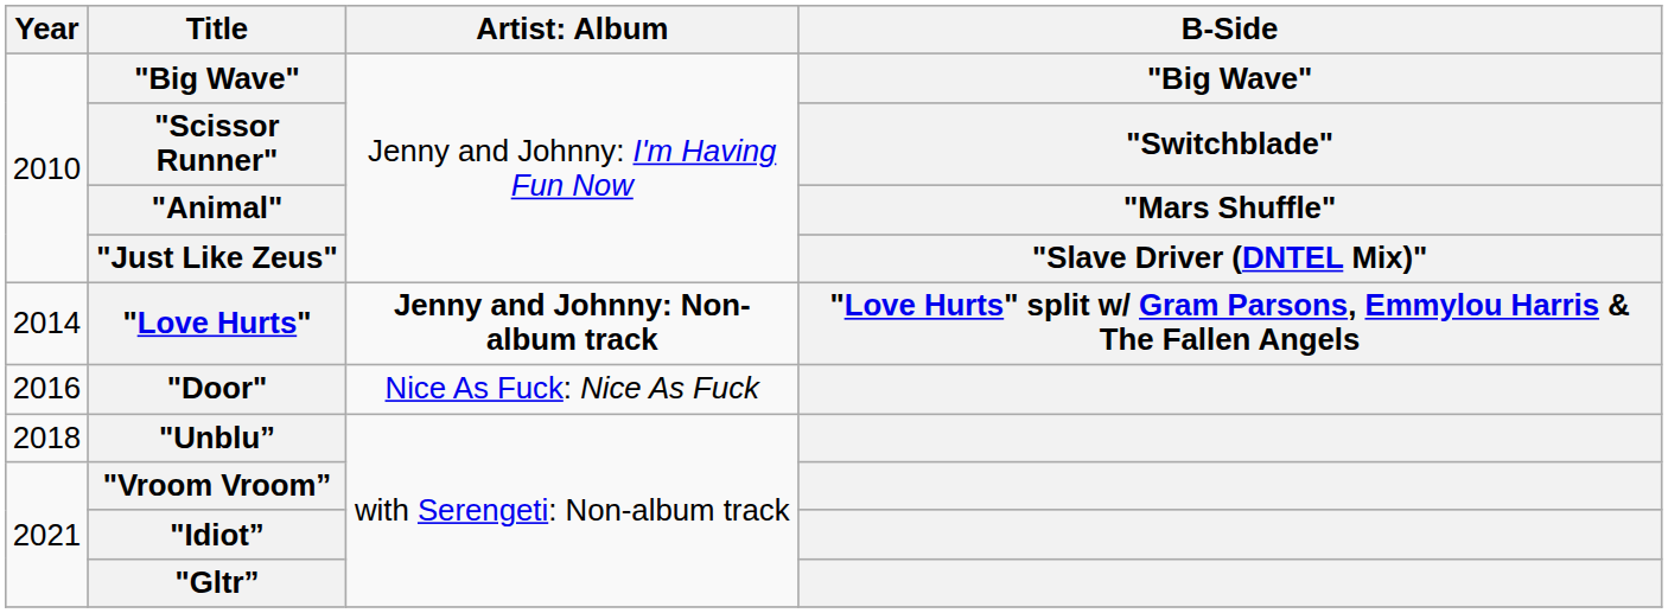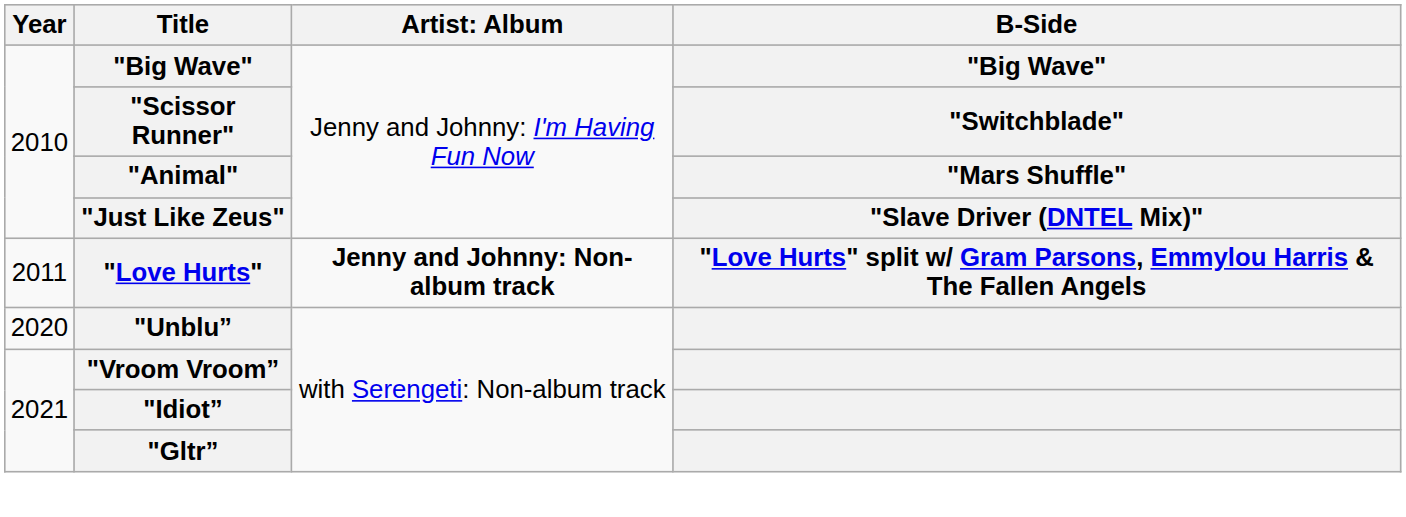 <table class="wikitable plainrowheaders" style="text-align:center;">
 <tr>
 <th scope="col" style="width:1em;">Year</th>
 <th scope="col" style="width:8em;">Title</th>
 <th scope="col">Artist: Album</th>
 <th scope="col">B-Side</th>
 </tr>
 <tr>
 <td rowspan="4">2010</td>
 <th scope="row">"Big Wave"</th>
 <td rowspan="4">Jenny and Johnny: <em><a href='#'>I'm Having Fun Now</a></em></td>
 <th scope="row">"Big Wave"</th>
 </tr>
 <tr>
 <th scope="row">"Scissor Runner"</th>
 <th scope="row">"Switchblade"</th>
 </tr>
 <tr>
 <th scope="row">"Animal"</th>
 <th scope="row">"Mars Shuffle"</th>
 </tr>
 <tr>
 <th scope="row">"Just Like Zeus"</th>
 <th scope="row">"Slave Driver (<a href='#'>DNTEL</a> Mix)"</th>
 </tr>
 <tr>
-<td>2014</td>
+<td>2011</td>
 <th scope="row">"<a href='#'>Love Hurts</a>"</th>
 <td><strong>Jenny and Johnny: Non-album track</strong></td>
 <th scope="row">"<a href='#'>Love Hurts</a>" split w/ <a href='#'>Gram Parsons</a>, <a href='#'>Emmylou Harris</a> & The Fallen Angels</th>
 </tr>
 <tr>
-<td>2016</td>
-<th scope="row">"Door"</th>
-<td><a href='#'>Nice As Fuck</a>: <em>Nice As Fuck</em></td>
-<th scope="row"></th>
-</tr>
-<tr>
-<td>2018</td>
+<td>2020</td>
 <th scope="row">"Unblu”</th>
 <td rowspan="4">with <a href='#'>Serengeti</a>: Non-album track</td>
 <th scope="row"></th>
 </tr>
 <tr>
 <td rowspan="3">2021</td>
 <th scope="row">"Vroom Vroom”</th>
 <th scope="row"></th>
 </tr>
 <tr>
 <th scope="row">"Idiot”</th>
 <th scope="row"></th>
 </tr>
 <tr>
 <th scope="row">"Gltr”</th>
 <th scope="row"></th>
 </tr>
 </table>
